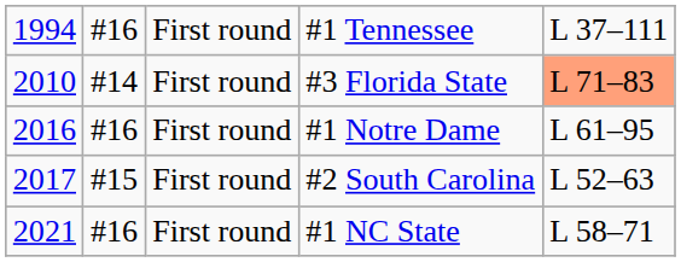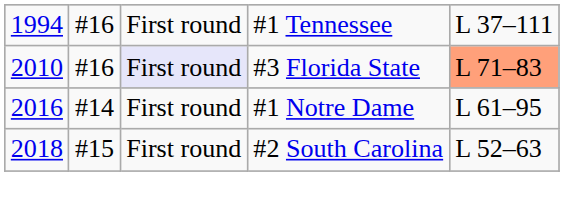 <table class="wikitable">
 <tr>
 <td><a href='#'>1994</a></td>
 <td>#16</td>
 <td>First round</td>
 <td>#1 <a href='#'>Tennessee</a></td>
 <td>L 37–111</td>
 </tr>
 <tr>
 <td><a href='#'>2010</a></td>
-<td>#14</td>
-<td>First round</td>
+<td>#16</td>
+<td style="background: lavender;">First round</td>
 <td>#3 <a href='#'>Florida State</a></td>
 <td style="background: lightsalmon;">L 71–83</td>
 </tr>
 <tr>
 <td><a href='#'>2016</a></td>
-<td>#16</td>
+<td>#14</td>
 <td>First round</td>
 <td>#1 <a href='#'>Notre Dame</a></td>
 <td>L 61–95</td>
 </tr>
 <tr>
-<td><a href='#'>2017</a></td>
+<td><a href='#'>2018</a></td>
 <td>#15</td>
 <td>First round</td>
 <td>#2 <a href='#'>South Carolina</a></td>
 <td>L 52–63</td>
 </tr>
-<tr>
-<td><a href='#'>2021</a></td>
-<td>#16</td>
-<td>First round</td>
-<td>#1 <a href='#'>NC State</a></td>
-<td>L 58–71</td>
-</tr>
 </table>
